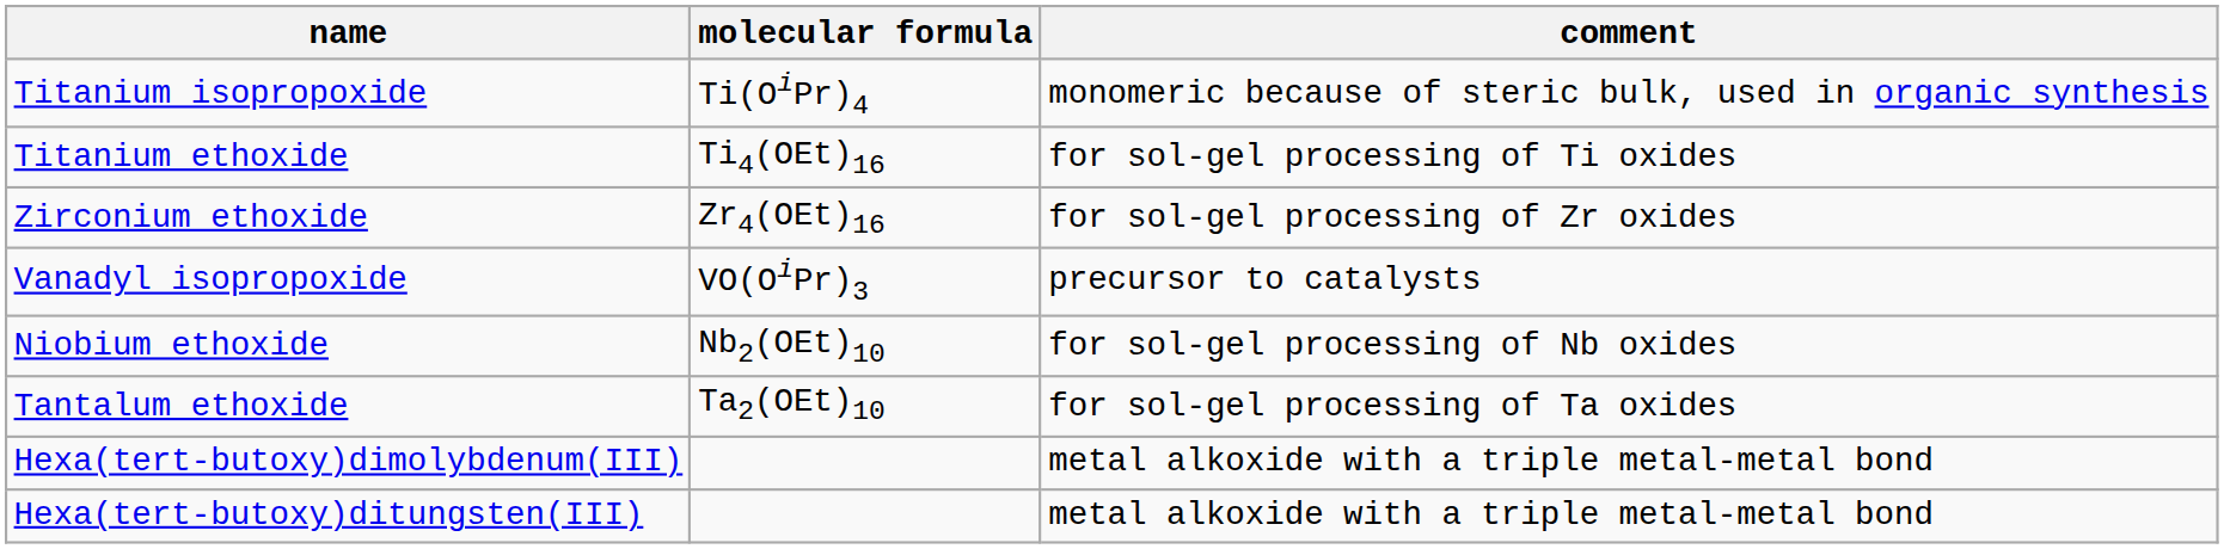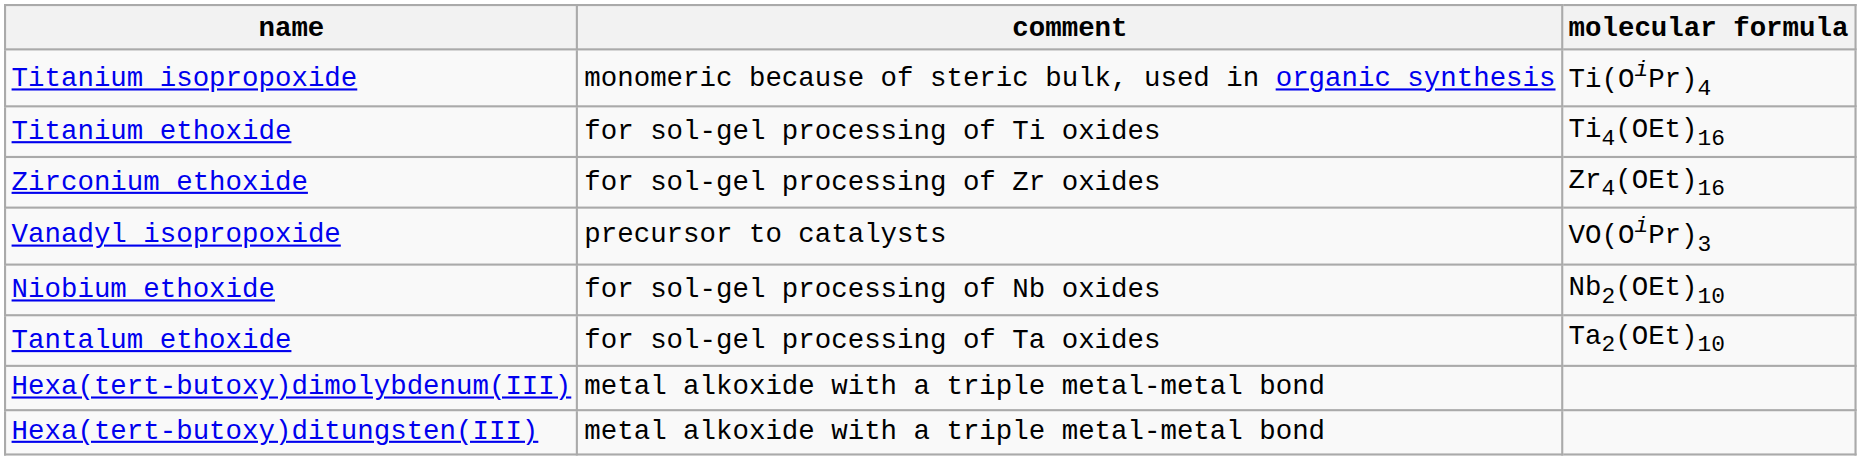 <table class="wikitable" border="1">
 <tr>
 <th>name</th>
+<th>comment</th>
 <th>molecular formula</th>
-<th>comment</th>
 </tr>
 <tr>
 <td><a href='#'>Titanium isopropoxide</a></td>
+<td>monomeric because of steric bulk, used in <a href='#'>organic synthesis</a></td>
 <td>Ti(O<sup><em>i</em></sup>Pr)<sub>4</sub></td>
-<td>monomeric because of steric bulk, used in <a href='#'>organic synthesis</a></td>
 </tr>
 <tr>
 <td><a href='#'>Titanium ethoxide</a></td>
+<td>for sol-gel processing of Ti oxides</td>
 <td>Ti<sub>4</sub>(OEt)<sub>16</sub></td>
-<td>for sol-gel processing of Ti oxides</td>
 </tr>
 <tr>
 <td><a href='#'>Zirconium ethoxide</a></td>
+<td>for sol-gel processing of Zr oxides</td>
 <td>Zr<sub>4</sub>(OEt)<sub>16</sub></td>
-<td>for sol-gel processing of Zr oxides</td>
 </tr>
 <tr>
 <td><a href='#'>Vanadyl isopropoxide</a></td>
+<td>precursor to catalysts</td>
 <td>VO(O<sup><em>i</em></sup>Pr)<sub>3</sub></td>
-<td>precursor to catalysts</td>
 </tr>
 <tr>
 <td><a href='#'>Niobium ethoxide</a></td>
+<td>for sol-gel processing of Nb oxides</td>
 <td>Nb<sub>2</sub>(OEt)<sub>10</sub></td>
-<td>for sol-gel processing of Nb oxides</td>
 </tr>
 <tr>
 <td><a href='#'>Tantalum ethoxide</a></td>
+<td>for sol-gel processing of Ta oxides</td>
 <td>Ta<sub>2</sub>(OEt)<sub>10</sub></td>
-<td>for sol-gel processing of Ta oxides</td>
 </tr>
 <tr>
 <td><a href='#'>Hexa(tert-butoxy)dimolybdenum(III)</a></td>
+<td>metal alkoxide with a triple metal-metal bond</td>
 <td></td>
-<td>metal alkoxide with a triple metal-metal bond</td>
 </tr>
 <tr>
 <td><a href='#'>Hexa(tert-butoxy)ditungsten(III)</a></td>
+<td>metal alkoxide with a triple metal-metal bond</td>
 <td></td>
-<td>metal alkoxide with a triple metal-metal bond</td>
 </tr>
 </table>
